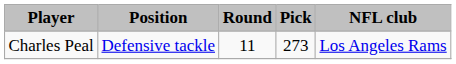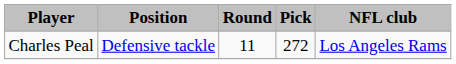 <table class="wikitable" style="text-align:center;">
 <tr style="background:#C0C0C0;">
 <td><strong>Player</strong></td>
 <td><strong>Position</strong></td>
 <td><strong>Round</strong></td>
 <td><strong>Pick</strong></td>
 <td><strong>NFL club</strong></td>
 </tr>
 <tr align="center" bgcolor="">
 <td>Charles Peal</td>
 <td><a href='#'>Defensive tackle</a></td>
 <td>11</td>
-<td>273</td>
+<td>272</td>
 <td><a href='#'>Los Angeles Rams</a></td>
 </tr>
 <tr align="center" bgcolor="">
 </tr>
 </table>
